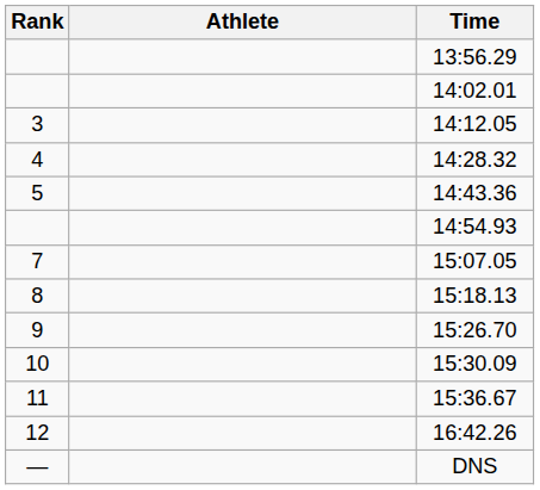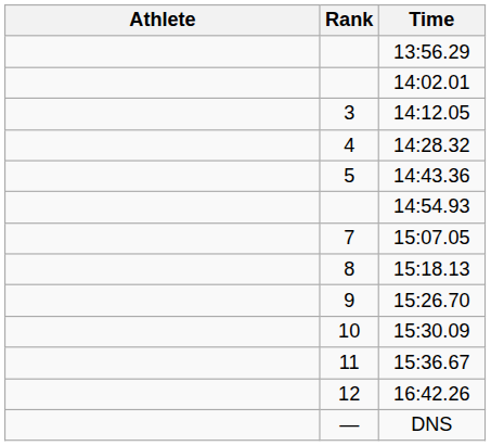 <table class=wikitable style="text-align:center">
 <tr>
+<th width=250>Athlete</th>
 <th width=40>Rank</th>
-<th width=250>Athlete</th>
 <th width=80>Time</th>
 </tr>
 <tr>
+<td align=left></td>
 <td></td>
-<td align=left></td>
 <td>13:56.29</td>
 </tr>
 <tr>
+<td align=left></td>
 <td></td>
-<td align=left></td>
 <td>14:02.01</td>
 </tr>
 <tr>
+<td align=left></td>
 <td>3</td>
-<td align=left></td>
 <td>14:12.05</td>
 </tr>
 <tr>
+<td align=left></td>
 <td>4</td>
-<td align=left></td>
 <td>14:28.32</td>
 </tr>
 <tr>
+<td align=left></td>
 <td>5</td>
-<td align=left></td>
 <td>14:43.36</td>
 </tr>
 <tr>
+<td align=left></td>
 <td></td>
-<td align=left></td>
 <td>14:54.93</td>
 </tr>
 <tr>
+<td align=left></td>
 <td>7</td>
-<td align=left></td>
 <td>15:07.05</td>
 </tr>
 <tr>
+<td align=left></td>
 <td>8</td>
-<td align=left></td>
 <td>15:18.13</td>
 </tr>
 <tr>
+<td align=left></td>
 <td>9</td>
-<td align=left></td>
 <td>15:26.70</td>
 </tr>
 <tr>
+<td align=left></td>
 <td>10</td>
-<td align=left></td>
 <td>15:30.09</td>
 </tr>
 <tr>
+<td align=left></td>
 <td>11</td>
-<td align=left></td>
 <td>15:36.67</td>
 </tr>
 <tr>
+<td align=left></td>
 <td>12</td>
-<td align=left></td>
 <td>16:42.26</td>
 </tr>
 <tr>
+<td align=left></td>
 <td>—</td>
-<td align=left></td>
 <td>DNS</td>
 </tr>
 </table>
